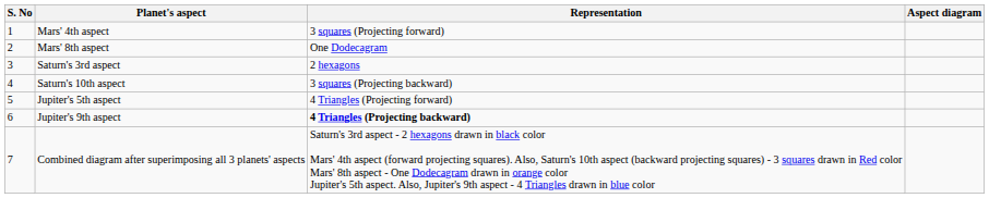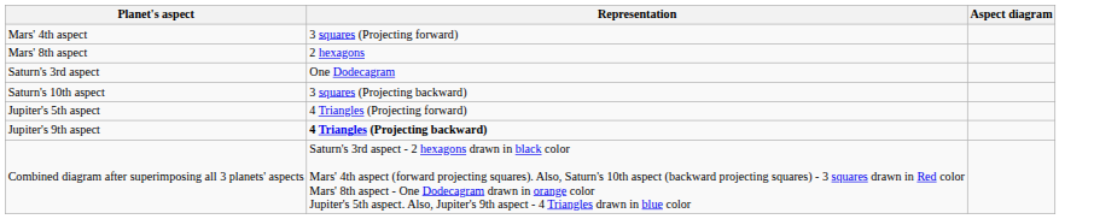 <table class="wikitable">
 <tr>
-<th>S. No</th>
 <th>Planet's aspect</th>
 <th>Representation</th>
 <th>Aspect diagram</th>
 </tr>
 <tr>
-<td>1</td>
 <td>Mars' 4th aspect</td>
 <td>3 <a href='#'>squares</a> (Projecting forward)</td>
 <td></td>
 </tr>
 <tr>
-<td>2</td>
 <td>Mars' 8th aspect</td>
+<td>2 <a href='#'>hexagons</a></td>
+<td></td>
+</tr>
+<tr>
+<td>Saturn's 3rd aspect</td>
 <td>One <a href='#'>Dodecagram</a></td>
 <td></td>
 </tr>
 <tr>
-<td>3</td>
-<td>Saturn's 3rd aspect</td>
-<td>2 <a href='#'>hexagons</a></td>
-<td></td>
-</tr>
-<tr>
-<td>4</td>
 <td>Saturn's 10th aspect</td>
 <td>3 <a href='#'>squares</a> (Projecting backward)</td>
 <td></td>
 </tr>
 <tr>
-<td>5</td>
 <td>Jupiter's 5th aspect</td>
 <td>4 <a href='#'>Triangles</a> (Projecting forward)</td>
 <td></td>
 </tr>
 <tr>
-<td>6</td>
 <td>Jupiter's 9th aspect</td>
 <td><strong>4 <a href='#'>Triangles</a> (Projecting backward)</strong></td>
 <td></td>
 </tr>
 <tr>
-<td>7</td>
 <td>Combined diagram after superimposing all 3 planets' aspects</td>
 <td>Saturn's 3rd aspect - 2 <a href='#'>hexagons</a> drawn in <a href='#'>black</a> color<br><br>Mars' 4th aspect (forward projecting squares). Also, Saturn's 10th aspect (backward projecting squares) - 3 <a href='#'>squares</a> drawn in <a href='#'>Red</a> color<br>Mars' 8th aspect - One <a href='#'>Dodecagram</a> drawn in <a href='#'>orange</a> color<br>Jupiter's 5th aspect. Also, Jupiter's 9th aspect - 4 <a href='#'>Triangles</a> drawn in <a href='#'>blue</a> color</td>
 <td></td>
 </tr>
 </table>
